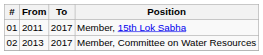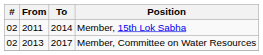 <table class="wikitable sortable">
 <tr>
 <th>#</th>
 <th>From</th>
 <th>To</th>
 <th>Position</th>
 </tr>
 <tr>
-<td>01</td>
+<td>02</td>
 <td>2011</td>
-<td>2017</td>
+<td>2014</td>
 <td>Member, <a href='#'>15th Lok Sabha</a></td>
 </tr>
 <tr>
 <td>02</td>
 <td>2013</td>
 <td>2017</td>
 <td>Member, Committee on Water Resources</td>
 </tr>
 <tr>
 </tr>
 </table>
